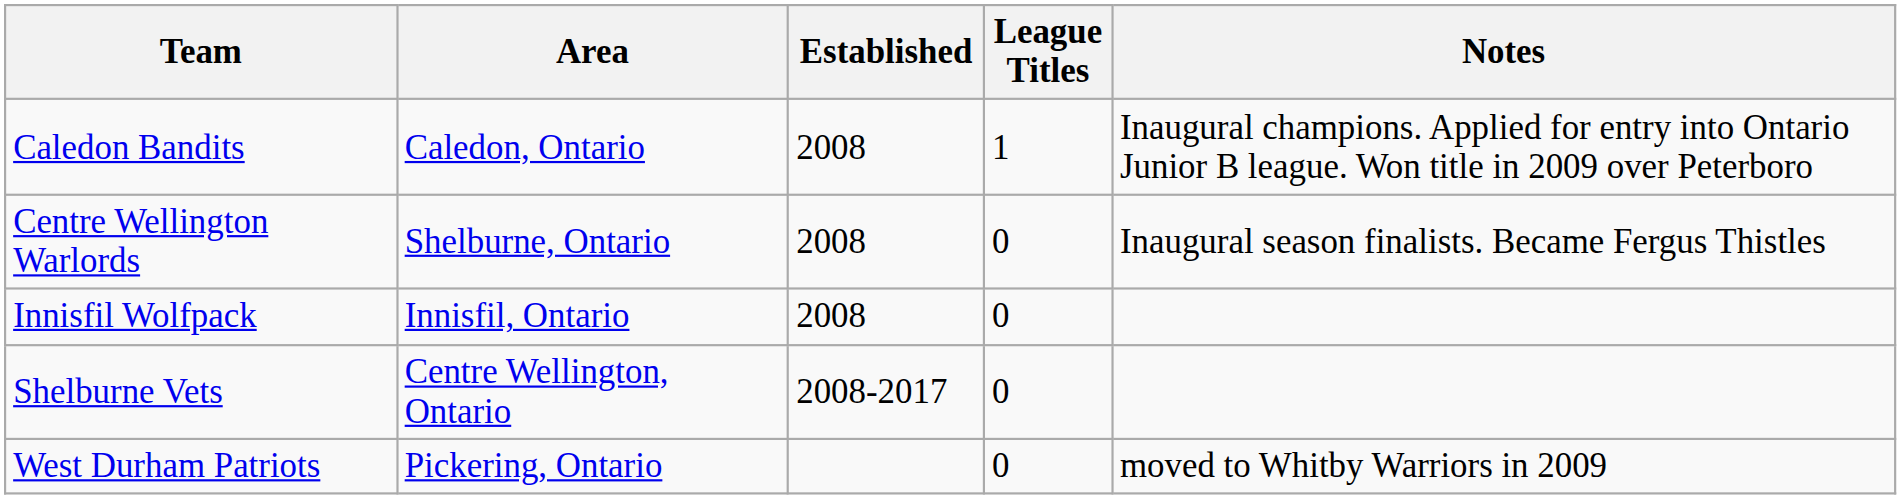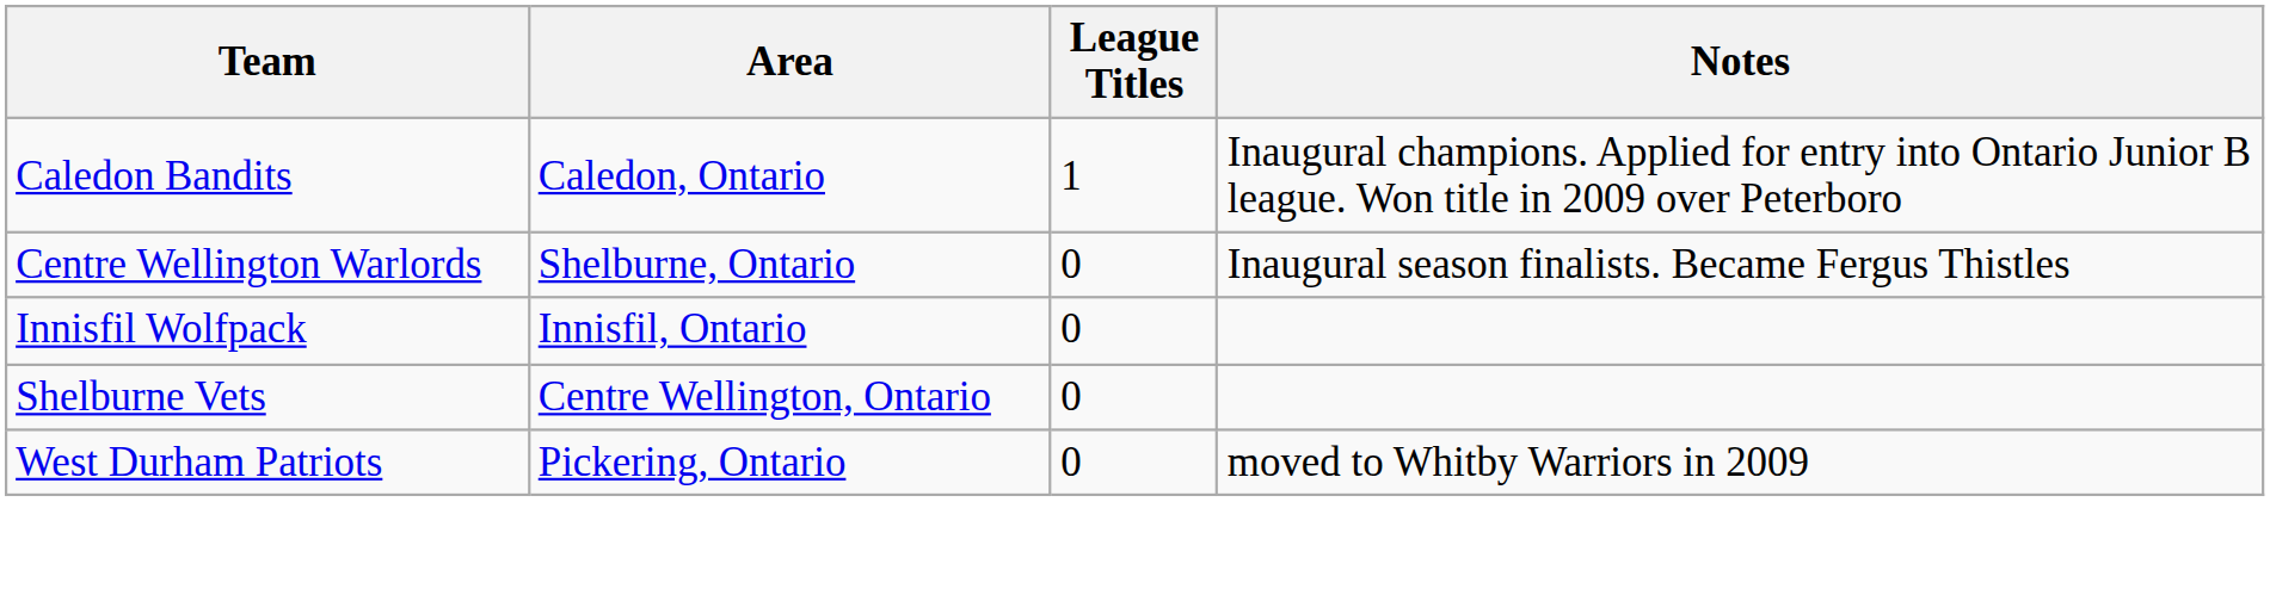 <table class="wikitable sortable">
 <tr>
 <th bgcolor="#DDDDFF" width="20%">Team</th>
 <th bgcolor="#DDDDFF" width="20%">Area</th>
-<th bgcolor="#DDDDFF" width="10%">Established</th>
 <th bgcolor="#DDDDFF" width="5%">League Titles</th>
 <th bgcolor="#DDDDFF" width="40%" class="unsortable">Notes</th>
 </tr>
 <tr>
 <td><a href='#'>Caledon Bandits</a></td>
 <td><a href='#'>Caledon, Ontario</a></td>
-<td>2008</td>
 <td>1</td>
 <td>Inaugural champions. Applied for entry into Ontario Junior B league. Won title in 2009 over Peterboro</td>
 </tr>
 <tr>
 <td><a href='#'>Centre Wellington Warlords</a></td>
 <td><a href='#'>Shelburne, Ontario</a></td>
-<td>2008</td>
 <td>0</td>
 <td>Inaugural season finalists. Became Fergus Thistles</td>
 </tr>
 <tr>
 <td><a href='#'>Innisfil Wolfpack</a></td>
 <td><a href='#'>Innisfil, Ontario</a></td>
-<td>2008</td>
 <td>0</td>
 <td></td>
 </tr>
 <tr>
 <td><a href='#'>Shelburne Vets</a></td>
 <td><a href='#'>Centre Wellington, Ontario</a></td>
-<td>2008-2017</td>
 <td>0</td>
 <td></td>
 </tr>
 <tr>
 <td><a href='#'>West Durham Patriots</a></td>
 <td><a href='#'>Pickering, Ontario</a></td>
-<td></td>
 <td>0</td>
 <td>moved to Whitby Warriors in 2009</td>
 </tr>
 </table>
